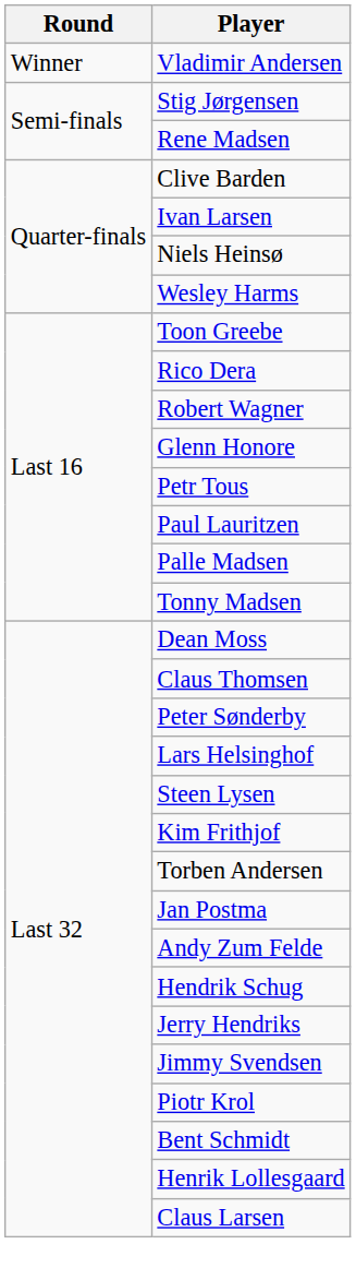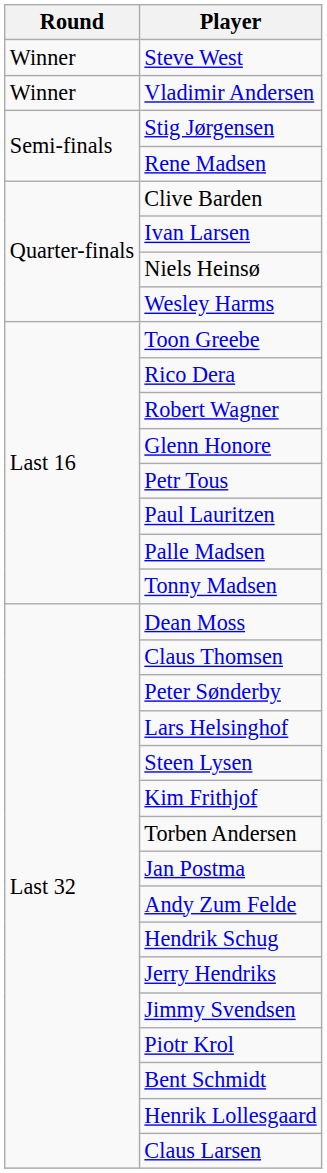 <table class="wikitable">
 <tr>
 <th>Round</th>
 <th>Player</th>
+</tr>
+<tr>
+<td rowspan="1">Winner</td>
+<td> <a href='#'>Steve West</a></td>
 </tr>
 <tr>
 <td rowspan="1">Winner</td>
 <td> <a href='#'>Vladimir Andersen</a></td>
 </tr>
 <tr>
 <td rowspan="2">Semi-finals</td>
 <td> <a href='#'>Stig Jørgensen</a></td>
 </tr>
 <tr>
 <td> <a href='#'>Rene Madsen</a></td>
 </tr>
 <tr>
 <td rowspan="4">Quarter-finals</td>
 <td> Clive Barden</td>
 </tr>
 <tr>
 <td> <a href='#'>Ivan Larsen</a></td>
 </tr>
 <tr>
 <td> Niels Heinsø</td>
 </tr>
 <tr>
 <td> <a href='#'>Wesley Harms</a></td>
 </tr>
 <tr>
 <td rowspan="8">Last 16</td>
 <td> <a href='#'>Toon Greebe</a></td>
 </tr>
 <tr>
 <td> <a href='#'>Rico Dera</a></td>
 </tr>
 <tr>
 <td> <a href='#'>Robert Wagner</a></td>
 </tr>
 <tr>
 <td> <a href='#'>Glenn Honore</a></td>
 </tr>
 <tr>
 <td> <a href='#'>Petr Tous</a></td>
 </tr>
 <tr>
 <td> <a href='#'>Paul Lauritzen</a></td>
 </tr>
 <tr>
 <td> <a href='#'>Palle Madsen</a></td>
 </tr>
 <tr>
 <td> <a href='#'>Tonny Madsen</a></td>
 </tr>
 <tr>
 <td rowspan="16">Last 32</td>
 <td> <a href='#'>Dean Moss</a></td>
 </tr>
 <tr>
 <td> <a href='#'>Claus Thomsen</a></td>
 </tr>
 <tr>
 <td> <a href='#'>Peter Sønderby</a></td>
 </tr>
 <tr>
 <td> <a href='#'>Lars Helsinghof</a></td>
 </tr>
 <tr>
 <td> <a href='#'>Steen Lysen</a></td>
 </tr>
 <tr>
 <td> <a href='#'>Kim Frithjof</a></td>
 </tr>
 <tr>
 <td> Torben Andersen</td>
 </tr>
 <tr>
 <td> <a href='#'>Jan Postma</a></td>
 </tr>
 <tr>
 <td> <a href='#'>Andy Zum Felde</a></td>
 </tr>
 <tr>
 <td> <a href='#'>Hendrik Schug</a></td>
 </tr>
 <tr>
 <td> <a href='#'>Jerry Hendriks</a></td>
 </tr>
 <tr>
 <td> <a href='#'>Jimmy Svendsen</a></td>
 </tr>
 <tr>
 <td> <a href='#'>Piotr Krol</a></td>
 </tr>
 <tr>
 <td> <a href='#'>Bent Schmidt</a></td>
 </tr>
 <tr>
 <td> <a href='#'>Henrik Lollesgaard</a></td>
 </tr>
 <tr>
 <td> <a href='#'>Claus Larsen</a></td>
 </tr>
 </table>
